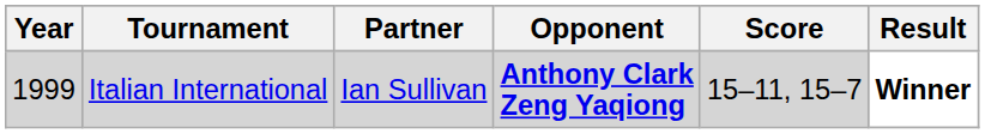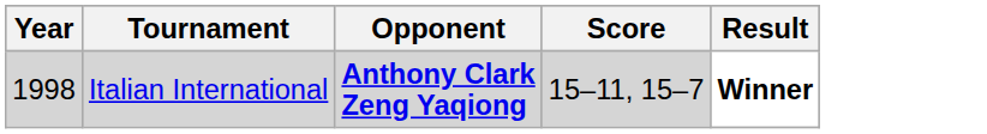 <table class="sortable wikitable" style="font-size: 90%;">
 <tr>
 <th>Year</th>
 <th>Tournament</th>
-<th>Partner</th>
 <th>Opponent</th>
 <th>Score</th>
 <th>Result</th>
 </tr>
 <tr style="background:#D5D5D5">
-<td align="center">1999</td>
+<td align="center">1998</td>
 <td align="left"><a href='#'>Italian International</a></td>
-<td align="left"> <a href='#'>Ian Sullivan</a></td>
 <td align="left"><strong> <a href='#'>Anthony Clark</a> <br>  <a href='#'>Zeng Yaqiong</a></strong></td>
 <td align="left">15–11, 15–7</td>
 <td style="text-align:left; background:white"> <strong>Winner</strong></td>
 </tr>
 </table>
